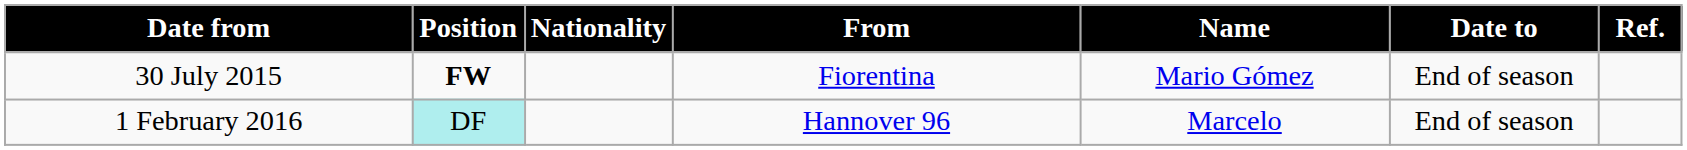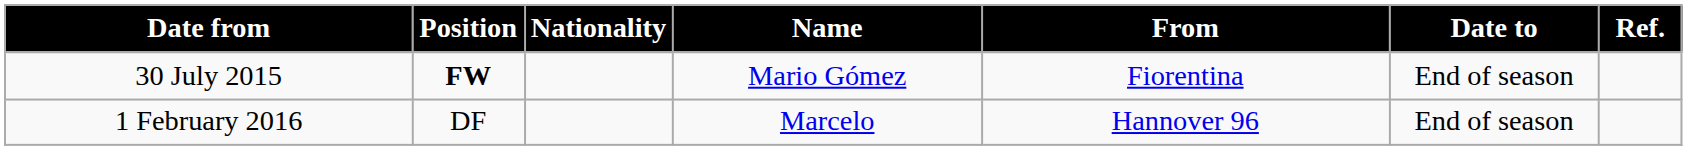 <table class="wikitable" style="text-align:center; font-size:90%; ">
 <tr>
 <th style="background:#000000; color:white; width:200px;">Date from</th>
 <th style="background:#000000; color:white; width:50px;">Position</th>
 <th style="background:#000000; color:white; width:50px;">Nationality</th>
+<th style="background:#000000; color:white; width:150px;">Name</th>
 <th style="background:#000000; color:white; width:200px;">From</th>
-<th style="background:#000000; color:white; width:150px;">Name</th>
 <th style="background:#000000; color:white; width:100px;">Date to</th>
 <th style="background:#000000; color:white; width:35px;">Ref.</th>
 </tr>
 <tr>
 <td>30 July 2015</td>
 <td><strong>FW</strong></td>
 <td></td>
+<td><a href='#'>Mario Gómez</a></td>
 <td><a href='#'>Fiorentina</a></td>
-<td><a href='#'>Mario Gómez</a></td>
 <td>End of season</td>
 <td></td>
 </tr>
 <tr>
 <td>1 February 2016</td>
-<td style="background: paleturquoise;">DF</td>
+<td>DF</td>
 <td></td>
+<td><a href='#'>Marcelo</a></td>
 <td><a href='#'>Hannover 96</a></td>
-<td><a href='#'>Marcelo</a></td>
 <td>End of season</td>
 <td></td>
 </tr>
 </table>
